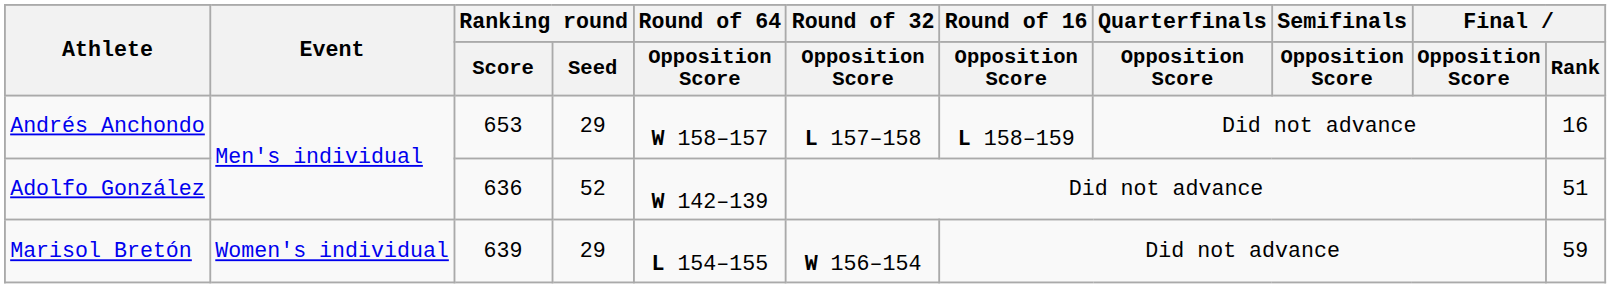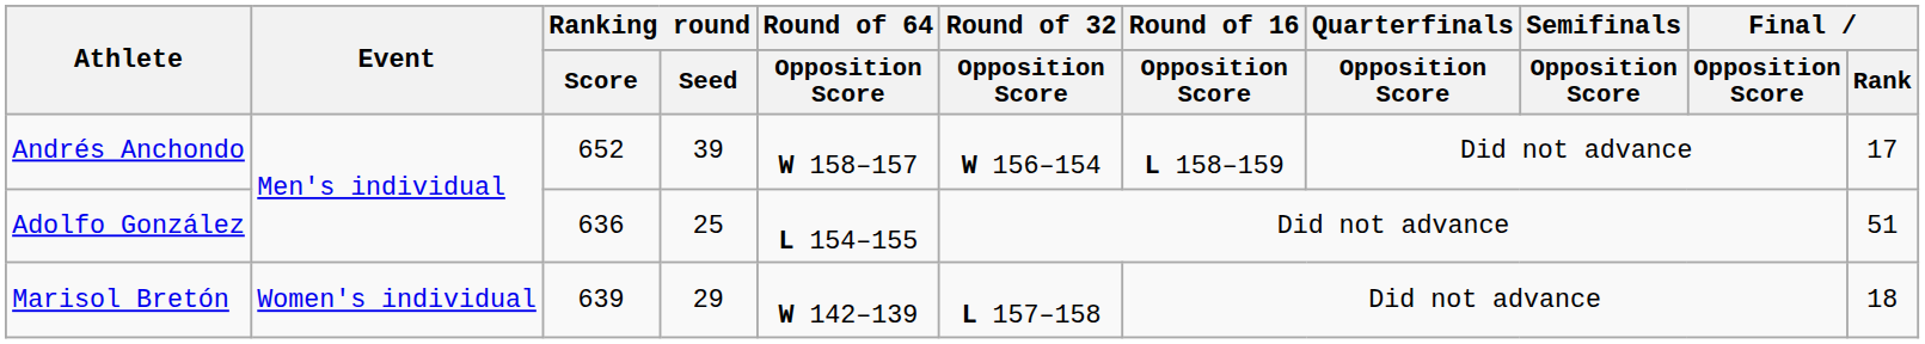 <table class="wikitable" style="font-size:90%">
 <tr>
 <th rowspan=2>Athlete</th>
 <th rowspan=2>Event</th>
 <th colspan="2">Ranking round</th>
 <th>Round of 64</th>
 <th>Round of 32</th>
 <th>Round of 16</th>
 <th>Quarterfinals</th>
 <th>Semifinals</th>
 <th colspan="2">Final / </th>
 </tr>
 <tr style="font-size:95%">
 <th>Score</th>
 <th>Seed</th>
 <th>Opposition<br>Score</th>
 <th>Opposition<br>Score</th>
 <th>Opposition<br>Score</th>
 <th>Opposition<br>Score</th>
 <th>Opposition<br>Score</th>
 <th>Opposition<br>Score</th>
 <th>Rank</th>
 </tr>
 <tr align=center>
 <td align=left><a href='#'>Andrés Anchondo</a></td>
 <td align=left rowspan=2><a href='#'>Men's individual</a></td>
-<td>653</td>
-<td>29</td>
+<td>652</td>
+<td>39</td>
 <td><br><strong>W</strong> 158–157</td>
-<td><br><strong>L</strong> 157–158</td>
+<td><br><strong>W</strong> 156–154</td>
 <td><br><strong>L</strong> 158–159</td>
 <td colspan="3">Did not advance</td>
-<td>16</td>
+<td>17</td>
 </tr>
 <tr align=center>
 <td align=left><a href='#'>Adolfo González</a></td>
 <td>636</td>
-<td>52</td>
-<td><br><strong>W</strong> 142–139</td>
+<td>25</td>
+<td><br><strong>L</strong> 154–155</td>
 <td colspan="5">Did not advance</td>
 <td>51</td>
 </tr>
 <tr align=center>
 <td align=left><a href='#'>Marisol Bretón</a></td>
 <td align=left><a href='#'>Women's individual</a></td>
 <td>639</td>
 <td>29</td>
-<td><br><strong>L</strong> 154–155</td>
-<td><br><strong>W</strong> 156–154</td>
+<td><br><strong>W</strong> 142–139</td>
+<td><br><strong>L</strong> 157–158</td>
 <td colspan="4">Did not advance</td>
-<td>59</td>
+<td>18</td>
 </tr>
 </table>
